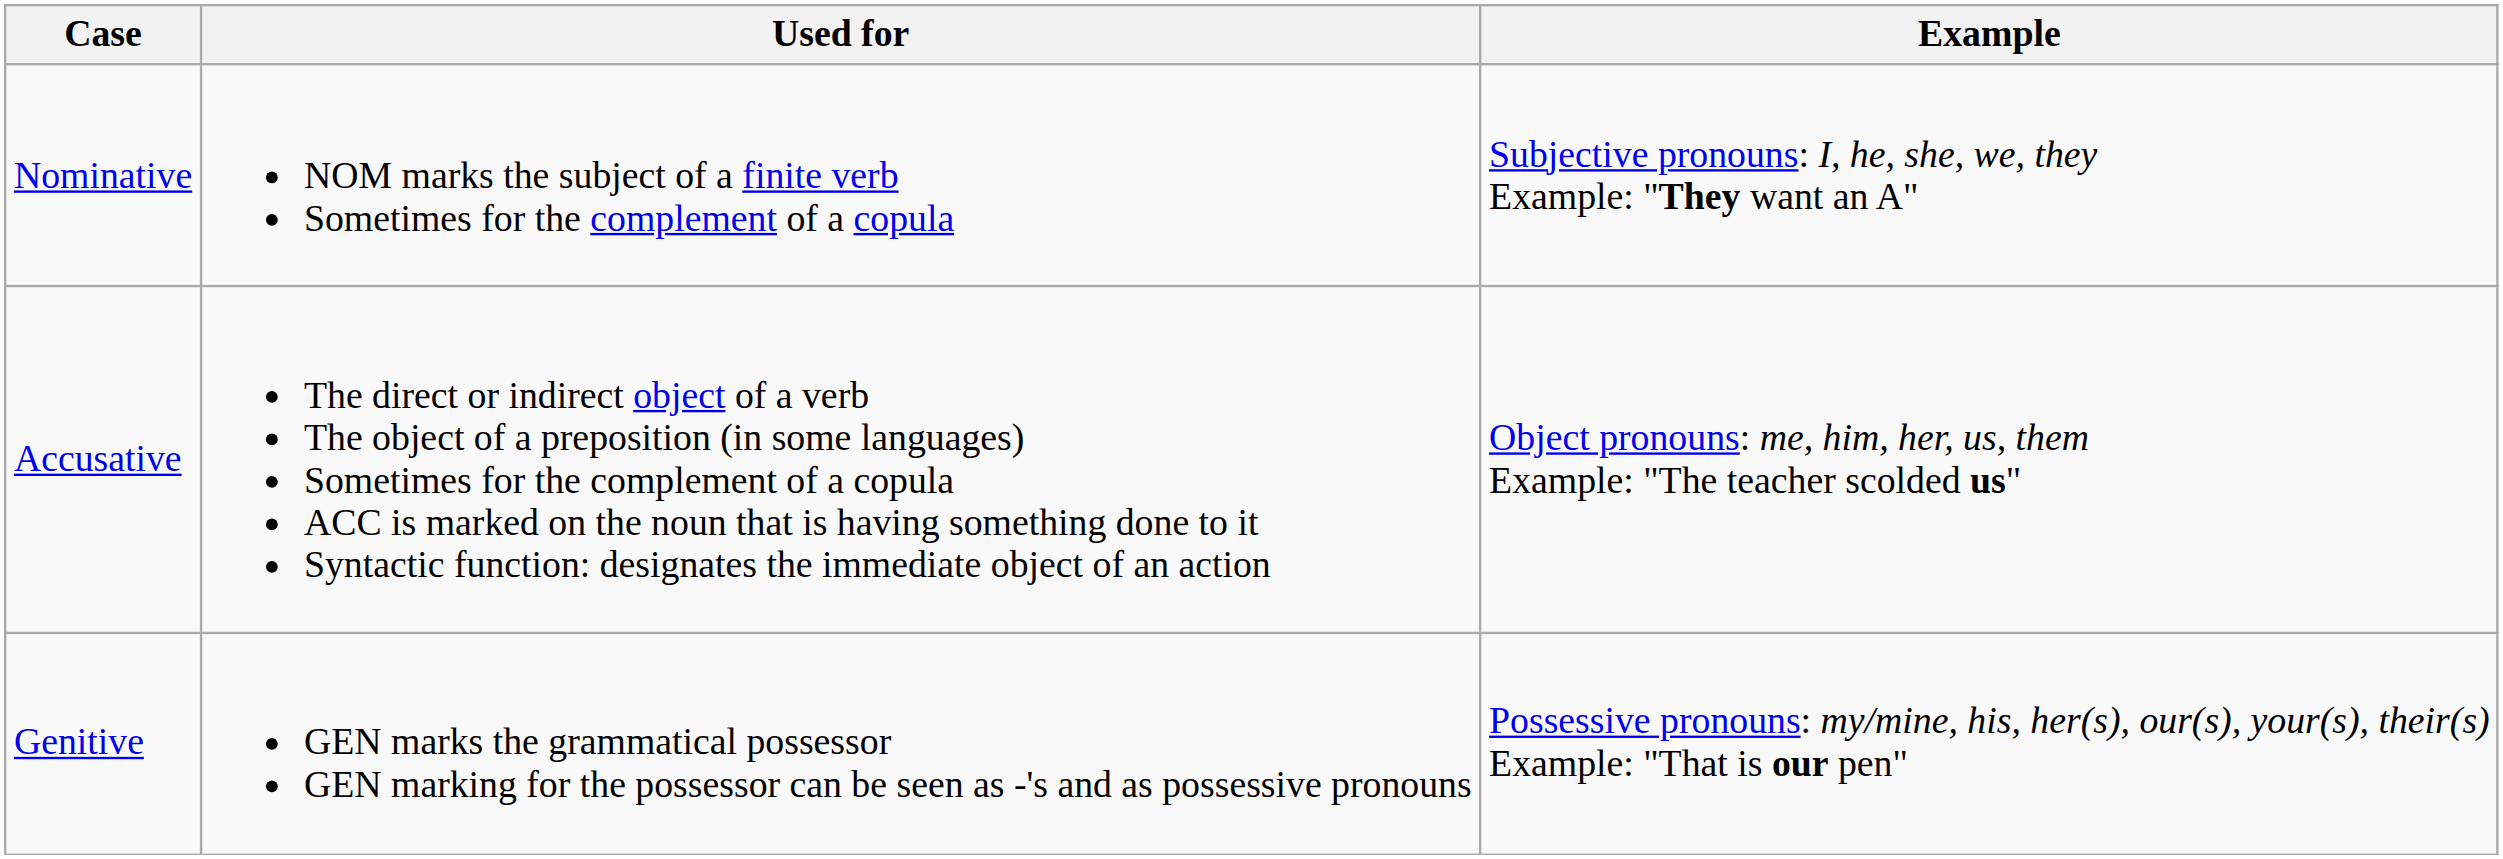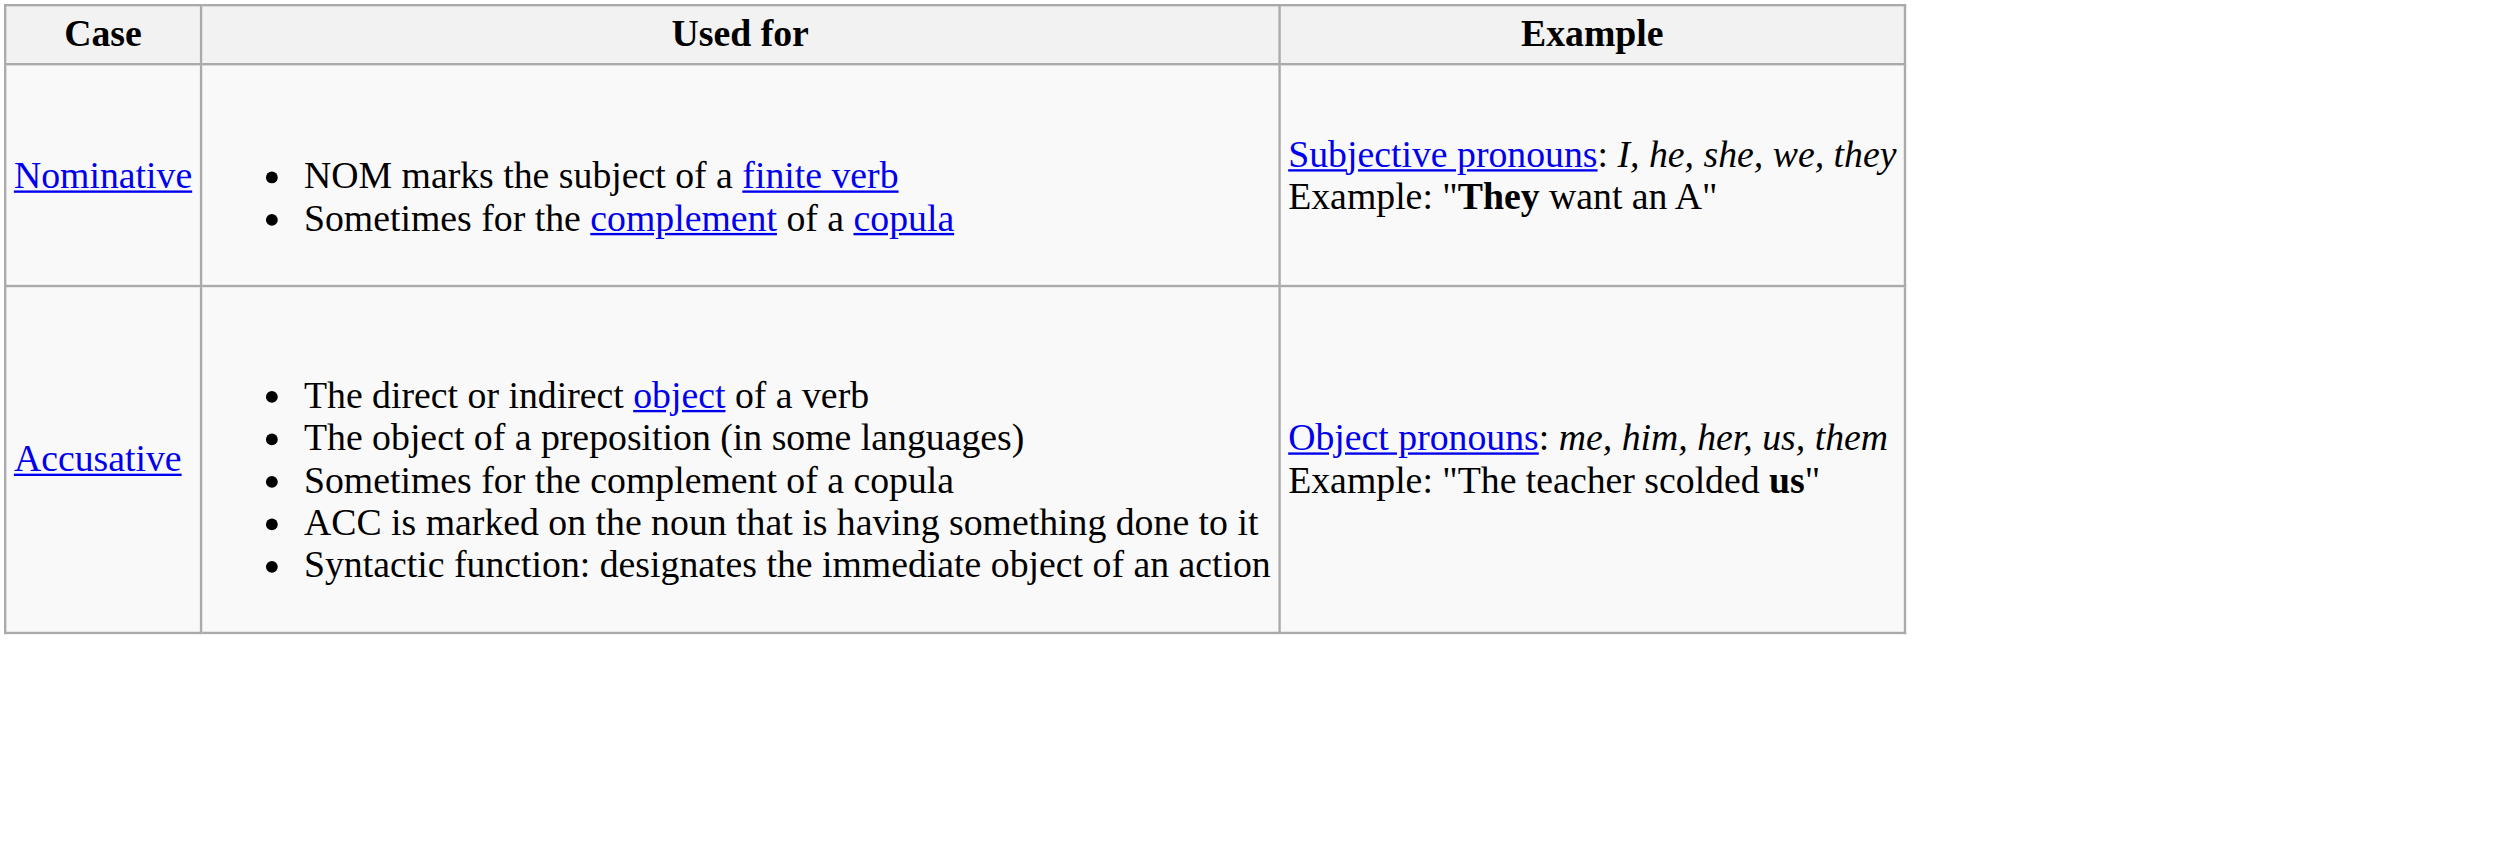 <table class="wikitable">
 <tr>
 <th>Case</th>
 <th>Used for</th>
 <th>Example</th>
 </tr>
 <tr>
 <td><a href='#'>Nominative</a></td>
 <td><br><ul><li>NOM marks the subject of a <a href='#'>finite verb</a></li><li>Sometimes for the <a href='#'>complement</a> of a <a href='#'>copula</a></li></ul></td>
 <td><a href='#'>Subjective pronouns</a>: <em>I, he, she, we, they</em><br>Example: "<strong>They</strong> want an A"</td>
 </tr>
 <tr>
 <td><a href='#'>Accusative</a></td>
 <td><br><ul><li>The direct or indirect <a href='#'>object</a> of a verb</li><li>The object of a preposition (in some languages)</li><li>Sometimes for the complement of a copula</li><li>ACC is marked on the noun that is having something done to it</li><li>Syntactic function: designates the immediate object of an action</li></ul></td>
 <td><a href='#'>Object pronouns</a>: <em>me, him, her, us, them</em><br>Example: "The teacher scolded <strong>us</strong>"</td>
 </tr>
-<tr>
-<td><a href='#'>Genitive</a></td>
-<td><br><ul><li>GEN marks the grammatical possessor</li><li>GEN marking for the possessor can be seen as -'s and as possessive pronouns</li></ul></td>
-<td><a href='#'>Possessive pronouns</a>: <em>my/mine, his, her(s), our(s), your(s), their(s)</em><br>Example: "That is <strong>our</strong> pen"</td>
-</tr>
 </table>
